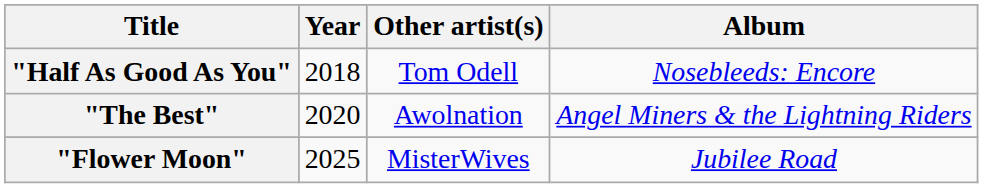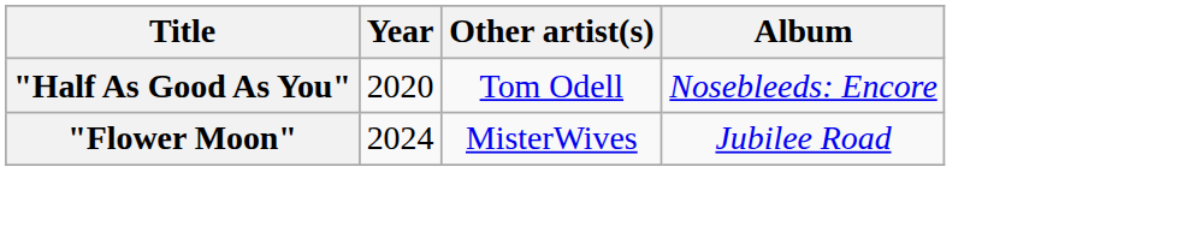 <table class="wikitable plainrowheaders" style="text-align:center;">
 <tr>
 <th scope="col">Title</th>
 <th scope="col">Year</th>
 <th scope="col">Other artist(s)</th>
 <th scope="col">Album</th>
 </tr>
 <tr>
 <th scope="row">"Half As Good As You"</th>
-<td>2018</td>
+<td>2020</td>
 <td><a href='#'>Tom Odell</a></td>
 <td><em><a href='#'>Nosebleeds: Encore</a></em></td>
 </tr>
 <tr>
-<th scope="row">"The Best"</th>
-<td>2020</td>
-<td><a href='#'>Awolnation</a></td>
-<td><em><a href='#'>Angel Miners & the Lightning Riders</a></em></td>
-</tr>
-<tr>
 <th scope="row">"Flower Moon"</th>
-<td>2025</td>
+<td>2024</td>
 <td><a href='#'>MisterWives</a></td>
 <td><em><a href='#'>Jubilee Road</a></em></td>
 </tr>
 </table>
